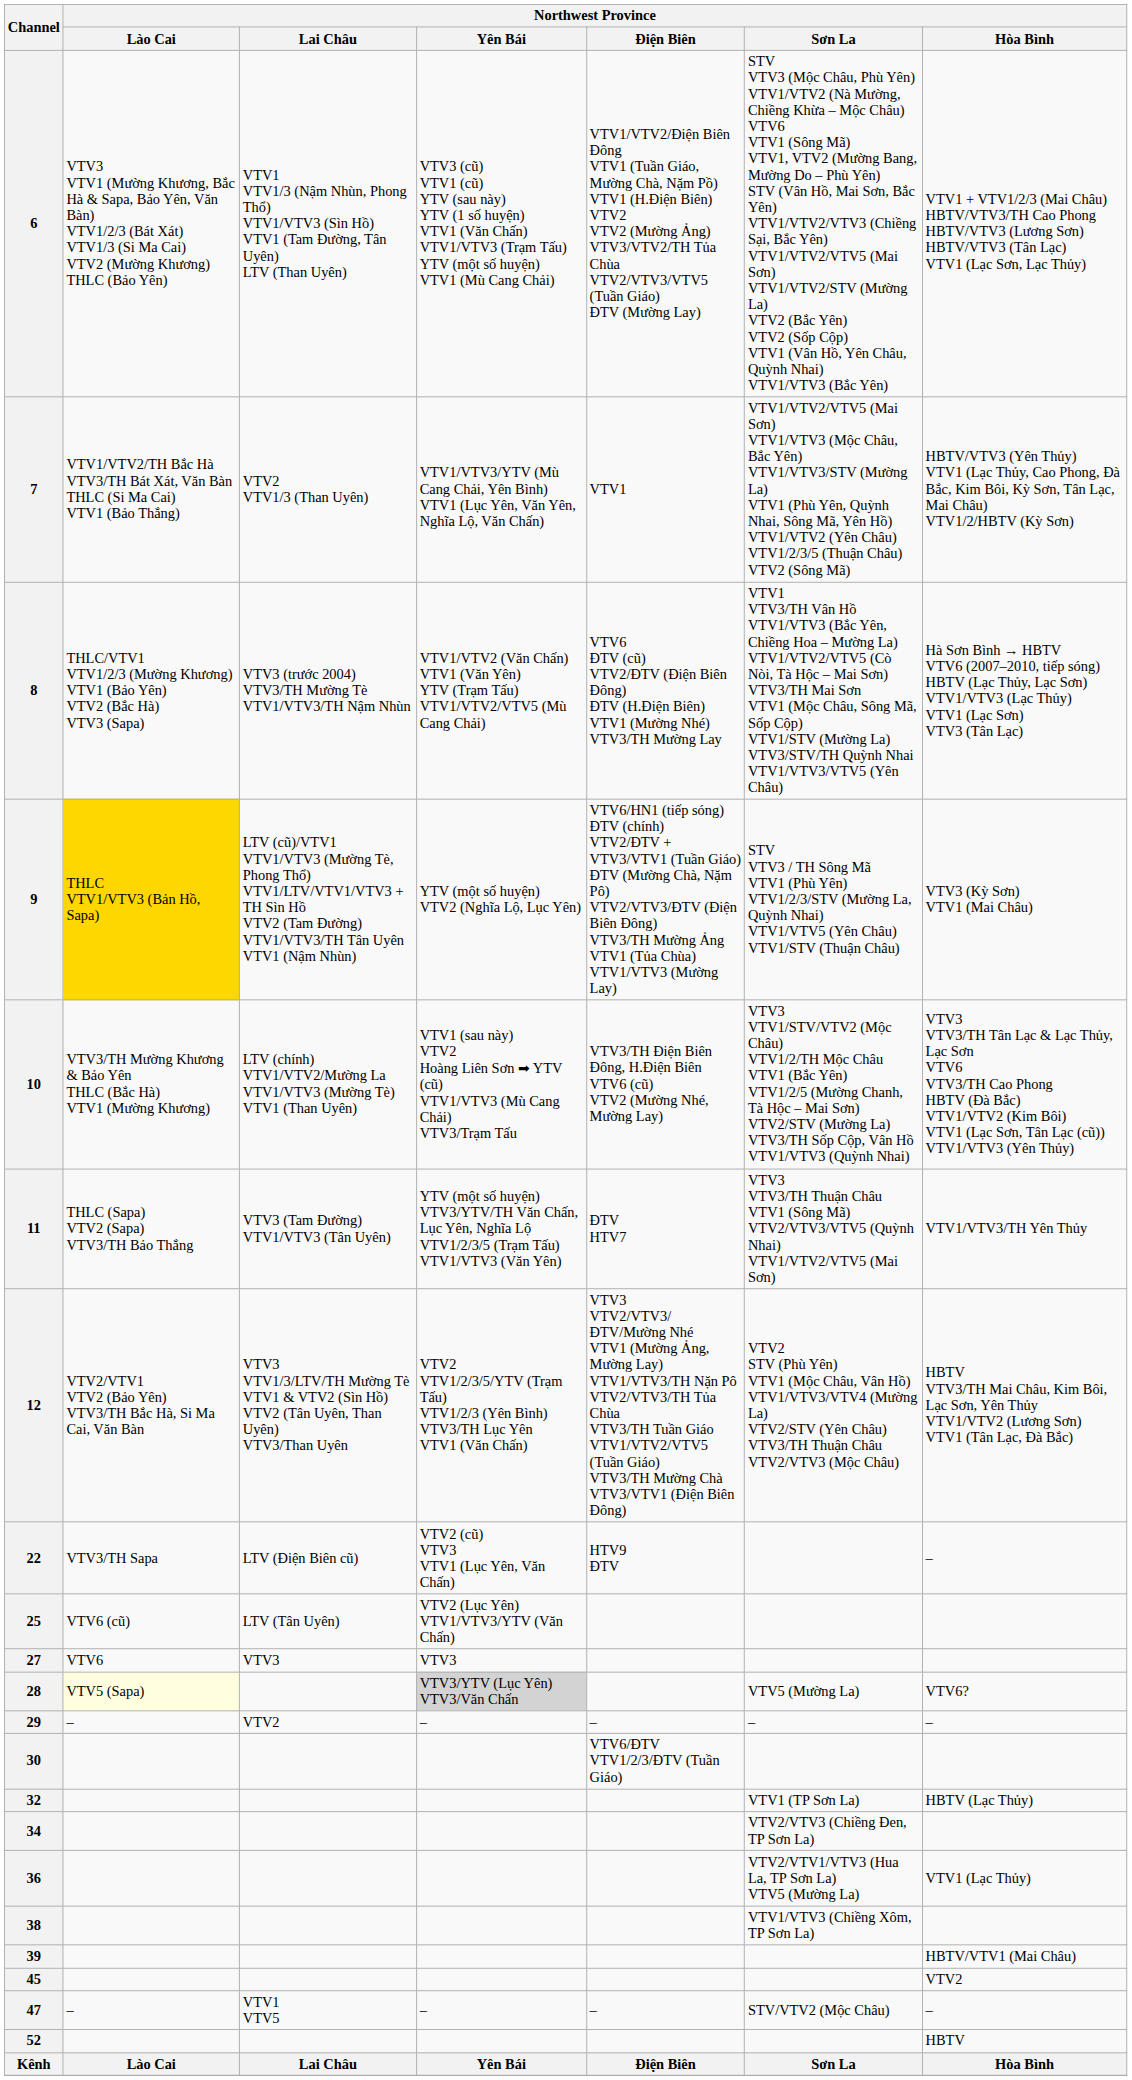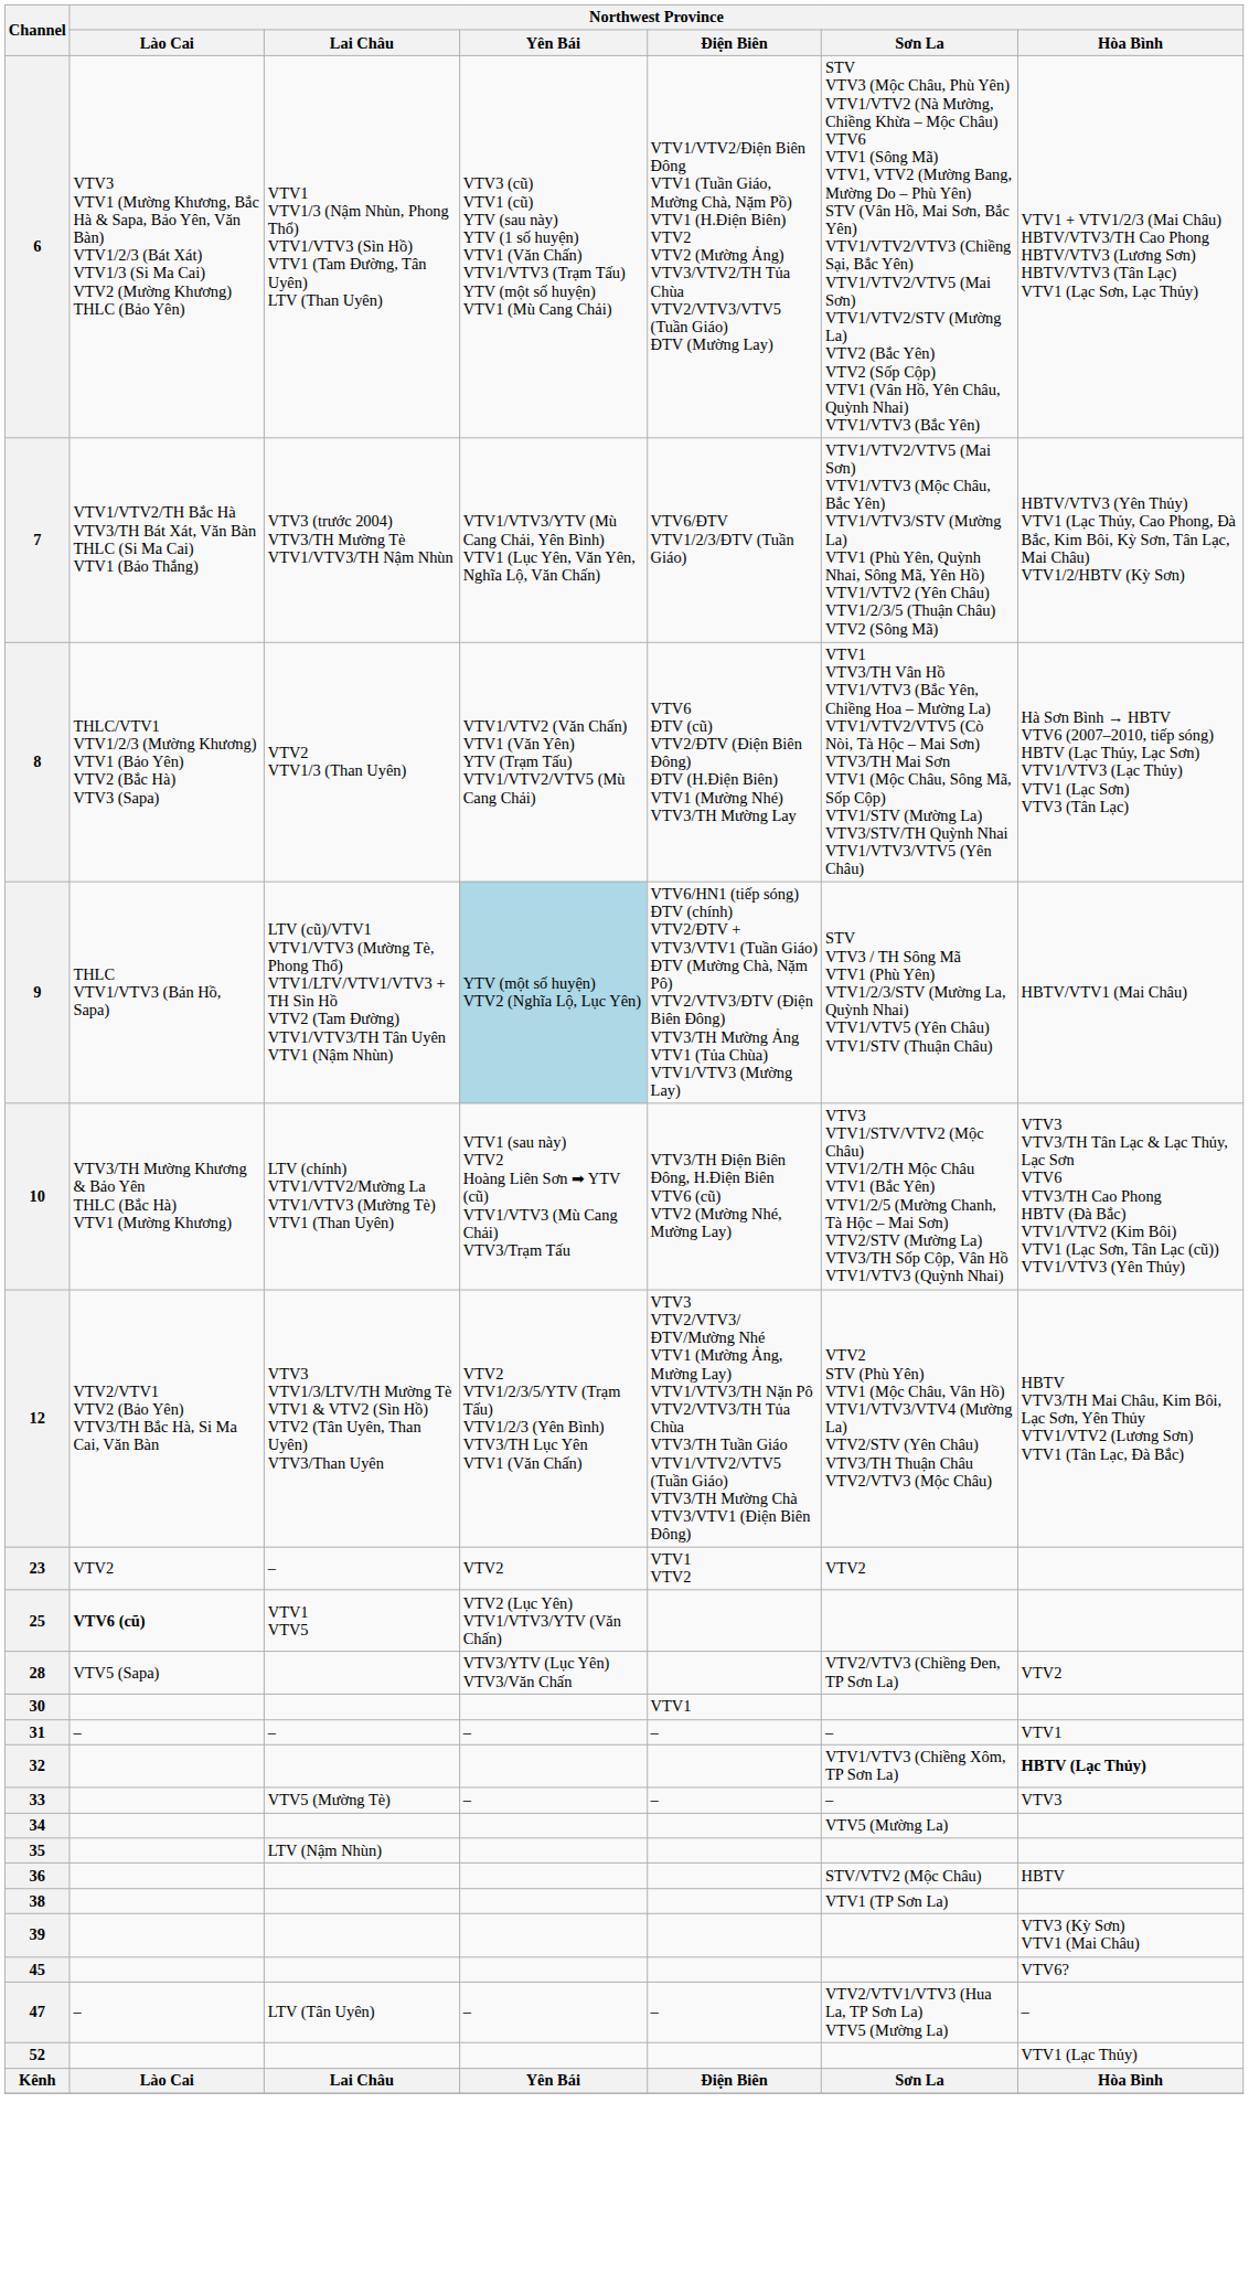 <table class="wikitable mw-collapsible mw-collapsed">
 <tr>
 <th rowspan="2"><strong>Channel</strong></th>
 <th colspan="6">Northwest Province</th>
 </tr>
 <tr>
 <th>Lào Cai</th>
 <th>Lai Châu</th>
 <th>Yên Bái</th>
 <th>Điện Biên</th>
 <th>Sơn La</th>
 <th>Hòa Bình</th>
 </tr>
 <tr>
 <th>6</th>
 <td>VTV3<br>VTV1 (Mường Khương, Bắc Hà & Sapa, Bảo Yên, Văn Bàn)<br>VTV1/2/3 (Bát Xát)<br>VTV1/3 (Si Ma Cai)<br>VTV2 (Mường Khương)<br>THLC (Bảo Yên)</td>
 <td>VTV1<br>VTV1/3 (Nậm Nhùn, Phong Thổ)<br>VTV1/VTV3 (Sìn Hồ)<br>VTV1 (Tam Đường, Tân Uyên)<br>LTV (Than Uyên)</td>
 <td>VTV3 (cũ)<br>VTV1 (cũ)<br>YTV (sau này)<br>YTV (1 số huyện)<br>VTV1 (Văn Chấn)<br>VTV1/VTV3 (Trạm Tấu)<br>YTV (một số huyện)<br>VTV1 (Mù Cang Chải)</td>
 <td>VTV1/VTV2/Điện Biên Đông <br> VTV1 (Tuần Giáo, Mường Chà, Nặm Pồ) <br> VTV1 (H.Điện Biên)<br>VTV2 <br> VTV2 (Mường Ảng) <br> VTV3/VTV2/TH Tủa Chùa <br> VTV2/VTV3/VTV5 (Tuần Giáo) <br> ĐTV (Mường Lay)</td>
 <td>STV<br>VTV3 (Mộc Châu, Phù Yên)<br>VTV1/VTV2 (Nà Mường, Chiềng Khừa – Mộc Châu)<br>VTV6<br>VTV1 (Sông Mã)<br>VTV1, VTV2 (Mường Bang, Mường Do – Phù Yên)<br>STV (Vân Hồ, Mai Sơn, Bắc Yên)<br>VTV1/VTV2/VTV3 (Chiềng Sại, Bắc Yên)<br>VTV1/VTV2/VTV5 (Mai Sơn)<br>VTV1/VTV2/STV (Mường La)<br>VTV2 (Bắc Yên)<br>VTV2 (Sốp Cộp)<br>VTV1 (Vân Hồ, Yên Châu, Quỳnh Nhai)<br>VTV1/VTV3 (Bắc Yên)</td>
 <td><br>VTV1 + VTV1/2/3 (Mai Châu)<br>HBTV/VTV3/TH Cao Phong<br>HBTV/VTV3 (Lương Sơn)<br>HBTV/VTV3 (Tân Lạc)<br>VTV1 (Lạc Sơn, Lạc Thủy)</td>
 </tr>
 <tr>
 <th>7</th>
 <td>VTV1/VTV2/TH Bắc Hà<br>VTV3/TH Bát Xát, Văn Bàn<br>THLC (Si Ma Cai)<br>VTV1 (Bảo Thắng)</td>
-<td>VTV2<br>VTV1/3 (Than Uyên)</td>
+<td>VTV3 (trước 2004)<br>VTV3/TH Mường Tè<br>VTV1/VTV3/TH Nậm Nhùn</td>
 <td><br>VTV1/VTV3/YTV (Mù Cang Chải, Yên Bình)<br>VTV1 (Lục Yên, Văn Yên, Nghĩa Lộ, Văn Chấn) <br></td>
-<td>VTV1</td>
+<td>VTV6/ĐTV<br>VTV1/2/3/ĐTV (Tuần Giáo)</td>
 <td>VTV1/VTV2/VTV5 (Mai Sơn)<br>VTV1/VTV3 (Mộc Châu, Bắc Yên)<br>VTV1/VTV3/STV (Mường La)<br>VTV1 (Phù Yên, Quỳnh Nhai, Sông Mã, Yên Hồ)<br>VTV1/VTV2 (Yên Châu)<br>VTV1/2/3/5 (Thuận Châu)<br>VTV2 (Sông Mã)</td>
 <td>HBTV/VTV3 (Yên Thủy)<br>VTV1 (Lạc Thủy, Cao Phong, Đà Bắc, Kim Bôi, Kỳ Sơn, Tân Lạc, Mai Châu)<br>VTV1/2/HBTV (Kỳ Sơn)</td>
 </tr>
 <tr>
 <th>8</th>
 <td>THLC/VTV1<br>VTV1/2/3 (Mường Khương)<br>VTV1 (Bảo Yên)<br>VTV2 (Bắc Hà)<br>VTV3 (Sapa)</td>
-<td>VTV3 (trước 2004)<br>VTV3/TH Mường Tè<br>VTV1/VTV3/TH Nậm Nhùn</td>
+<td>VTV2<br>VTV1/3 (Than Uyên)</td>
 <td>VTV1/VTV2 (Văn Chấn)<br>VTV1 (Văn Yên)<br>YTV (Trạm Tấu)<br>VTV1/VTV2/VTV5 (Mù Cang Chải)</td>
 <td>VTV6<br> ĐTV (cũ)<br>VTV2/ĐTV (Điện Biên Đông)<br>ĐTV (H.Điện Biên)<br>VTV1 (Mường Nhé)<br>VTV3/TH Mường Lay</td>
 <td>VTV1<br>VTV3/TH Vân Hồ<br>VTV1/VTV3 (Bắc Yên, Chiềng Hoa – Mường La)<br>VTV1/VTV2/VTV5 (Cò Nòi, Tà Hộc – Mai Sơn)<br>VTV3/TH Mai Sơn<br>VTV1 (Mộc Châu, Sông Mã, Sốp Cộp)<br>VTV1/STV (Mường La)<br>VTV3/STV/TH Quỳnh Nhai<br>VTV1/VTV3/VTV5 (Yên Châu)</td>
 <td>Hà Sơn Bình → HBTV  <br> VTV6 (2007–2010, tiếp sóng)<br>HBTV (Lạc Thủy, Lạc Sơn)<br>VTV1/VTV3 (Lạc Thủy)<br>VTV1 (Lạc Sơn) <br> VTV3 (Tân Lạc)</td>
 </tr>
 <tr>
 <th>9</th>
-<td style="background: gold;">THLC<br>VTV1/VTV3 (Bản Hồ, Sapa)</td>
+<td>THLC<br>VTV1/VTV3 (Bản Hồ, Sapa)</td>
 <td>LTV (cũ)/VTV1<br>VTV1/VTV3 (Mường Tè, Phong Thổ)<br>VTV1/LTV/VTV1/VTV3 + TH Sìn Hồ<br>VTV2 (Tam Đường)<br>VTV1/VTV3/TH Tân Uyên<br>VTV1 (Nậm Nhùn)</td>
-<td>YTV (một số huyện)<br>VTV2 (Nghĩa Lộ, Lục Yên)</td>
+<td style="background: lightblue;">YTV (một số huyện)<br>VTV2 (Nghĩa Lộ, Lục Yên)</td>
 <td>VTV6/HN1 (tiếp sóng) <br> ĐTV (chính)<br>VTV2/ĐTV + VTV3/VTV1 (Tuần Giáo)<br>ĐTV (Mường Chà, Nặm Pô)<br>VTV2/VTV3/ĐTV (Điện Biên Đông)<br>VTV3/TH Mường Ảng<br>VTV1 (Tủa Chùa)<br>VTV1/VTV3 (Mường Lay)</td>
 <td>STV<br>VTV3 / TH Sông Mã<br>VTV1 (Phù Yên)<br>VTV1/2/3/STV (Mường La, Quỳnh Nhai)<br>VTV1/VTV5 (Yên Châu)<br>VTV1/STV (Thuận Châu)</td>
-<td>VTV3 (Kỳ Sơn)<br>VTV1 (Mai Châu)</td>
+<td>HBTV/VTV1 (Mai Châu)</td>
 </tr>
 <tr>
 <th>10</th>
 <td>VTV3/TH Mường Khương & Bảo Yên<br>THLC (Bắc Hà)<br>VTV1 (Mường Khương)</td>
 <td>LTV (chính)<br> VTV1/VTV2/Mường La<br>VTV1/VTV3 (Mường Tè)<br>VTV1 (Than Uyên)</td>
 <td>VTV1 (sau này)<br>VTV2<br>Hoàng Liên Sơn ➡ YTV (cũ)<br>VTV1/VTV3 (Mù Cang Chải)<br>VTV3/Trạm Tấu</td>
 <td>VTV3/TH Điện Biên Đông, H.Điện Biên<br>VTV6 (cũ)<br>VTV2 (Mường Nhé, Mường Lay)</td>
 <td>VTV3<br>VTV1/STV/VTV2 (Mộc Châu)<br>VTV1/2/TH Mộc Châu<br>VTV1 (Bắc Yên)<br>VTV1/2/5 (Mường Chanh, Tà Hộc – Mai Sơn)<br>VTV2/STV (Mường La)<br>VTV3/TH Sốp Cộp, Vân Hồ<br>VTV1/VTV3 (Quỳnh Nhai)</td>
 <td>VTV3<br>VTV3/TH Tân Lạc & Lạc Thủy, Lạc Sơn<br>VTV6<br>VTV3/TH Cao Phong<br>HBTV (Đà Bắc)<br>VTV1/VTV2 (Kim Bôi)<br>VTV1 (Lạc Sơn, Tân Lạc (cũ))<br>VTV1/VTV3 (Yên Thủy)</td>
 </tr>
 <tr>
-<th>11</th>
-<td>THLC (Sapa)<br>VTV2 (Sapa)<br>VTV3/TH Bảo Thắng</td>
-<td>VTV3 (Tam Đường)<br>VTV1/VTV3 (Tân Uyên)</td>
-<td>YTV (một số huyện)<br>VTV3/YTV/TH Văn Chấn, Lục Yên, Nghĩa Lộ<br>VTV1/2/3/5 (Trạm Tấu)<br>VTV1/VTV3 (Văn Yên)</td>
-<td>ĐTV <br>HTV7</td>
-<td>VTV3<br>VTV3/TH Thuận Châu<br>VTV1 (Sông Mã)<br>VTV2/VTV3/VTV5 (Quỳnh Nhai)<br>VTV1/VTV2/VTV5 (Mai Sơn)</td>
-<td>VTV1/VTV3/TH Yên Thủy</td>
-</tr>
-<tr>
 <th>12</th>
 <td>VTV2/VTV1<br>VTV2 (Bảo Yên)<br>VTV3/TH Bắc Hà, Si Ma Cai, Văn Bàn</td>
 <td>VTV3<br>VTV1/3/LTV/TH Mường Tè<br>VTV1 & VTV2 (Sìn Hồ)<br>VTV2 (Tân Uyên, Than Uyên)<br>VTV3/Than Uyên</td>
 <td>VTV2<br>VTV1/2/3/5/YTV (Trạm Tấu)<br>VTV1/2/3 (Yên Bình)<br>VTV3/TH Lục Yên<br>VTV1 (Văn Chấn)</td>
 <td>VTV3<br>VTV2/VTV3/ĐTV/Mường Nhé<br>VTV1 (Mường Ảng, Mường Lay)<br>VTV1/VTV3/TH Nặn Pô<br>VTV2/VTV3/TH Tủa Chùa<br>VTV3/TH Tuần Giáo<br>VTV1/VTV2/VTV5 (Tuần Giáo)<br>VTV3/TH Mường Chà<br>VTV3/VTV1 (Điện Biên Đông)</td>
 <td>VTV2<br>STV (Phù Yên)<br>VTV1 (Mộc Châu, Vân Hồ)<br>VTV1/VTV3/VTV4 (Mường La)<br>VTV2/STV (Yên Châu)<br>VTV3/TH Thuận Châu<br>VTV2/VTV3 (Mộc Châu)</td>
 <td>HBTV<br>VTV3/TH Mai Châu, Kim Bôi, Lạc Sơn, Yên Thủy<br>VTV1/VTV2 (Lương Sơn)<br>VTV1 (Tân Lạc, Đà Bắc)</td>
 </tr>
 <tr>
-<th>22</th>
-<td>VTV3/TH Sapa</td>
-<td>LTV (Điện Biên cũ)</td>
-<td>VTV2 (cũ) <br> VTV3   <br> VTV1 (Lục Yên, Văn Chấn)</td>
-<td>HTV9 <br> ĐTV</td>
+<th>23</th>
+<td>VTV2</td>
+<td>–</td>
+<td>VTV2</td>
+<td>VTV1 <br> VTV2</td>
+<td>VTV2</td>
 <td></td>
-<td>–</td>
 </tr>
 <tr>
 <th>25</th>
-<td>VTV6 (cũ)</td>
-<td>LTV (Tân Uyên)</td>
+<td><strong>VTV6 (cũ)</strong></td>
+<td>VTV1 <br> VTV5</td>
 <td>VTV2 (Lục Yên) <br> VTV1/VTV3/YTV (Văn Chấn)</td>
 <td></td>
 <td></td>
 <td></td>
 </tr>
 <tr>
-<th>27</th>
-<td>VTV6</td>
-<td>VTV3</td>
-<td>VTV3</td>
+<th>28</th>
+<td>VTV5 (Sapa)</td>
 <td></td>
+<td>VTV3/YTV (Lục Yên)<br>VTV3/Văn Chấn</td>
 <td></td>
-<td></td>
-</tr>
-<tr>
-<th>28</th>
-<td style="background: lightyellow;">VTV5 (Sapa)</td>
-<td></td>
-<td style="background: lightgrey;">VTV3/YTV (Lục Yên)<br>VTV3/Văn Chấn</td>
-<td></td>
-<td>VTV5 (Mường La)</td>
-<td>VTV6?</td>
-</tr>
-<tr>
-<th>29</th>
-<td>–</td>
+<td>VTV2/VTV3 (Chiềng Đen, TP Sơn La)</td>
 <td>VTV2</td>
-<td>–</td>
-<td>–</td>
-<td>–</td>
-<td>–</td>
 </tr>
 <tr>
 <th>30</th>
 <td></td>
 <td></td>
 <td></td>
-<td>VTV6/ĐTV<br>VTV1/2/3/ĐTV (Tuần Giáo)</td>
+<td>VTV1</td>
 <td></td>
 <td></td>
+</tr>
+<tr>
+<th>31</th>
+<td>–</td>
+<td>–</td>
+<td>–</td>
+<td>–</td>
+<td>–</td>
+<td>VTV1</td>
 </tr>
 <tr>
 <th>32</th>
 <td></td>
 <td></td>
 <td></td>
 <td></td>
-<td>VTV1 (TP Sơn La)</td>
-<td>HBTV (Lạc Thủy)</td>
+<td>VTV1/VTV3 (Chiềng Xôm, TP Sơn La)</td>
+<td><strong>HBTV (Lạc Thủy)</strong></td>
+</tr>
+<tr>
+<th>33</th>
+<td></td>
+<td>VTV5 (Mường Tè)</td>
+<td>–</td>
+<td>–</td>
+<td>–</td>
+<td>VTV3</td>
 </tr>
 <tr>
 <th>34</th>
 <td></td>
 <td></td>
 <td></td>
 <td></td>
-<td>VTV2/VTV3 (Chiềng Đen, TP Sơn La)</td>
+<td>VTV5 (Mường La)</td>
+<td></td>
+</tr>
+<tr>
+<th>35</th>
+<td></td>
+<td>LTV (Nậm Nhùn)</td>
+<td></td>
+<td></td>
+<td></td>
 <td></td>
 </tr>
 <tr>
 <th>36</th>
 <td></td>
 <td></td>
 <td></td>
 <td></td>
-<td>VTV2/VTV1/VTV3 (Hua La, TP Sơn La)<br>VTV5 (Mường La)</td>
-<td>VTV1 (Lạc Thủy)</td>
+<td>STV/VTV2 (Mộc Châu)</td>
+<td>HBTV</td>
 </tr>
 <tr>
 <th>38</th>
 <td></td>
 <td></td>
 <td></td>
 <td></td>
-<td>VTV1/VTV3 (Chiềng Xôm, TP Sơn La)</td>
+<td>VTV1 (TP Sơn La)</td>
 <td></td>
 </tr>
 <tr>
 <th>39</th>
 <td></td>
 <td></td>
 <td></td>
 <td></td>
 <td></td>
-<td>HBTV/VTV1 (Mai Châu)</td>
+<td>VTV3 (Kỳ Sơn)<br>VTV1 (Mai Châu)</td>
 </tr>
 <tr>
 <th>45</th>
 <td></td>
 <td></td>
 <td></td>
 <td></td>
 <td></td>
-<td>VTV2</td>
+<td>VTV6?</td>
 </tr>
 <tr>
 <th>47</th>
 <td>–</td>
-<td>VTV1 <br> VTV5</td>
+<td>LTV (Tân Uyên)</td>
 <td>–</td>
 <td>–</td>
-<td>STV/VTV2 (Mộc Châu)</td>
+<td>VTV2/VTV1/VTV3 (Hua La, TP Sơn La)<br>VTV5 (Mường La)</td>
 <td>–</td>
 </tr>
 <tr>
 <th>52</th>
 <td></td>
 <td></td>
 <td></td>
 <td></td>
 <td></td>
-<td>HBTV</td>
+<td>VTV1 (Lạc Thủy)</td>
 </tr>
 <tr>
 <th>Kênh</th>
 <th>Lào Cai</th>
 <th>Lai Châu</th>
 <th>Yên Bái</th>
 <th>Điện Biên</th>
 <th>Sơn La</th>
 <th>Hòa Bình</th>
 </tr>
 <tr>
 </tr>
 </table>
